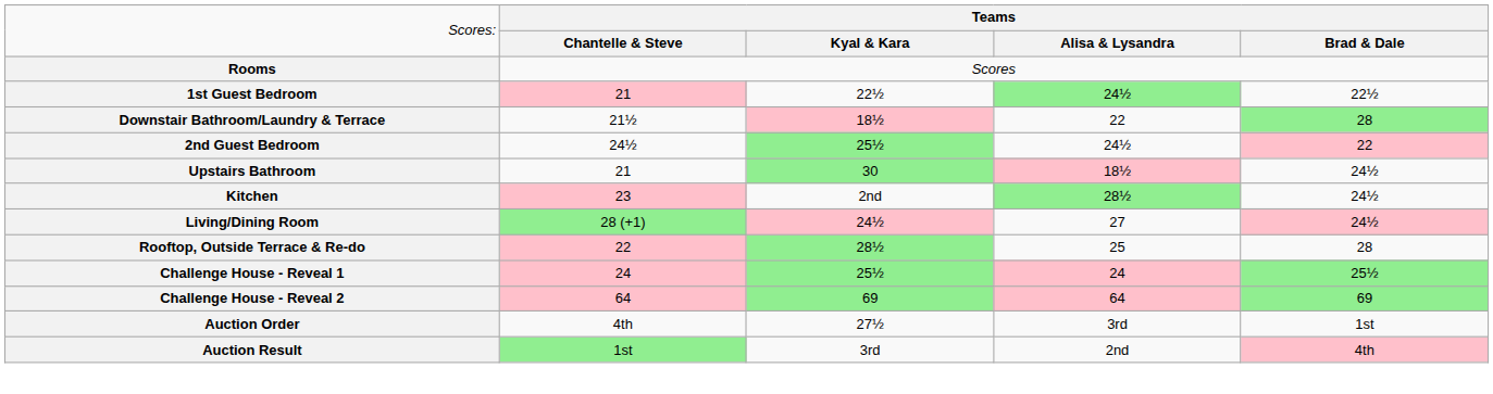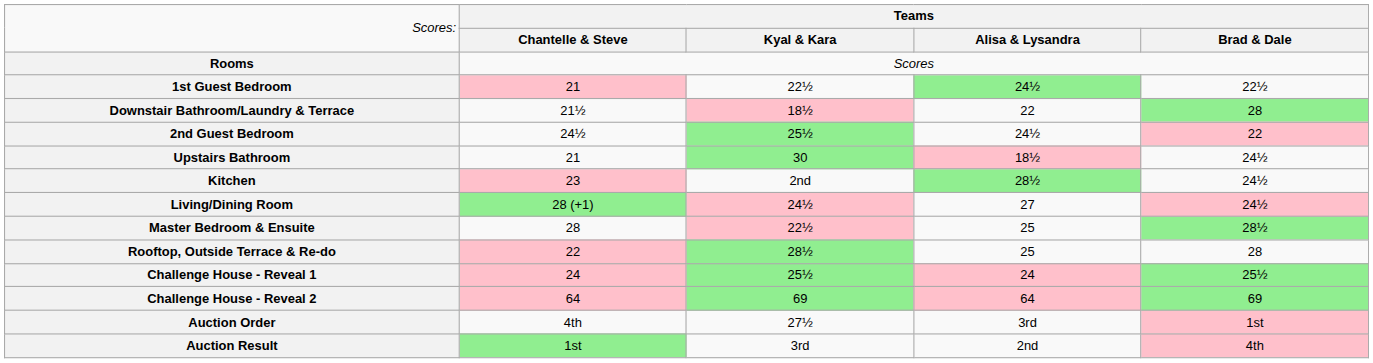 <table class="wikitable" style="text-align: center; font-size: 9pt; line-height:16px; width:100%">
 <tr>
 <td style="width:10%; text-align:right;" rowspan="2"><em>Scores:</em></td>
 <th colspan="4">Teams</th>
 </tr>
 <tr>
 <th style="width:5%;">Chantelle & Steve</th>
 <th style="width:5%;">Kyal & Kara</th>
 <th style="width:5%;">Alisa & Lysandra</th>
 <th style="width:5%;">Brad & Dale</th>
 </tr>
 <tr>
 <th>Rooms</th>
 <td colspan="4"><em>Scores</em></td>
 </tr>
 <tr>
 <th style="width:5%;">1st Guest Bedroom</th>
 <td bgcolor="pink">21</td>
 <td>22½</td>
 <td bgcolor="lightgreen">24½</td>
 <td>22½</td>
 </tr>
 <tr>
 <th style="width:5%;">Downstair Bathroom/Laundry & Terrace</th>
 <td>21½</td>
 <td bgcolor="pink">18½</td>
 <td>22</td>
 <td bgcolor="lightgreen">28</td>
 </tr>
 <tr>
 <th style="width:5%;">2nd Guest Bedroom</th>
 <td>24½</td>
 <td bgcolor="lightgreen">25½</td>
 <td>24½</td>
 <td bgcolor="pink">22</td>
 </tr>
 <tr>
 <th style="width:5%;">Upstairs Bathroom</th>
 <td>21</td>
 <td bgcolor="lightgreen">30</td>
 <td bgcolor="pink">18½</td>
 <td>24½</td>
 </tr>
 <tr>
 <th style="width:5%;">Kitchen</th>
 <td bgcolor="pink">23</td>
 <td>2nd</td>
 <td bgcolor="lightgreen">28½</td>
 <td>24½</td>
 </tr>
 <tr>
 <th style="width:5%;">Living/Dining Room</th>
 <td bgcolor="lightgreen">28 (+1)</td>
 <td bgcolor="pink">24½</td>
 <td>27</td>
 <td bgcolor="pink">24½</td>
 </tr>
 <tr>
+<th style="width:5%;">Master Bedroom & Ensuite</th>
+<td>28</td>
+<td bgcolor="pink">22½</td>
+<td>25</td>
+<td bgcolor="lightgreen">28½</td>
+</tr>
+<tr>
 <th style="width:5%;">Rooftop, Outside Terrace & Re-do</th>
 <td bgcolor="pink">22</td>
 <td bgcolor="lightgreen">28½</td>
 <td>25</td>
 <td>28</td>
 </tr>
 <tr>
 <th style="width:5%;">Challenge House - Reveal 1</th>
 <td bgcolor="pink">24</td>
 <td bgcolor="lightgreen">25½</td>
 <td bgcolor="pink">24</td>
 <td bgcolor="lightgreen">25½</td>
 </tr>
 <tr>
 <th style="width:5%;">Challenge House - Reveal 2</th>
 <td bgcolor="pink">64</td>
 <td bgcolor="lightgreen">69</td>
 <td bgcolor="pink">64</td>
 <td bgcolor="lightgreen">69</td>
 </tr>
 <tr>
 <th style="width:5%;">Auction Order</th>
 <td>4th</td>
 <td>27½</td>
 <td>3rd</td>
-<td>1st</td>
+<td style="background: pink;">1st</td>
 </tr>
 <tr>
 <th style="width:5%;">Auction Result</th>
 <td bgcolor="lightgreen">1st</td>
 <td>3rd</td>
 <td>2nd</td>
 <td bgcolor="pink">4th</td>
 </tr>
 </table>
